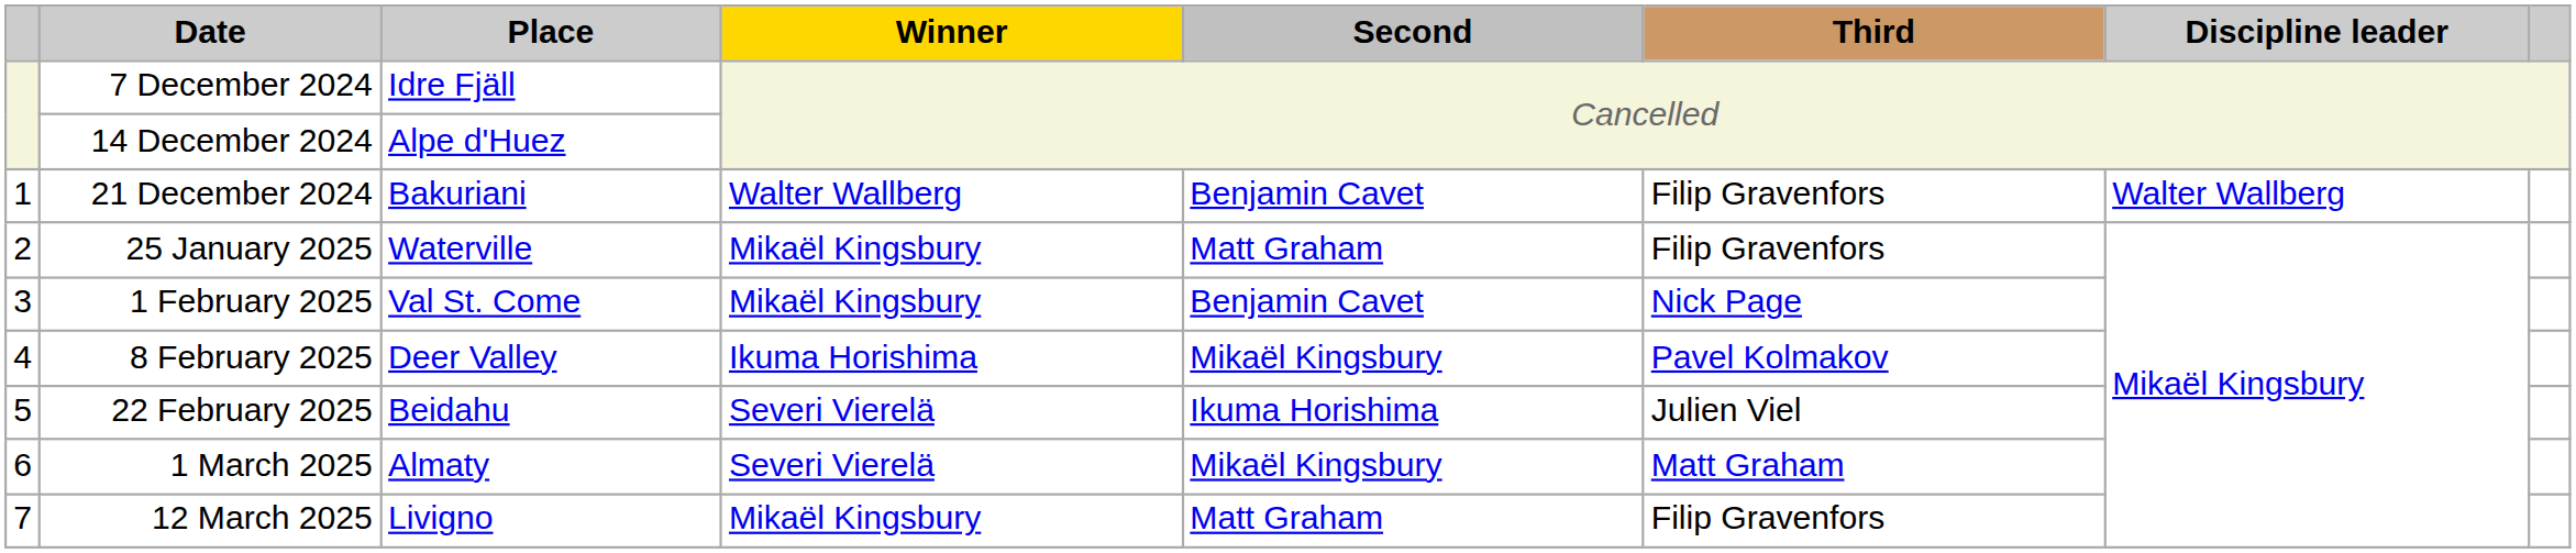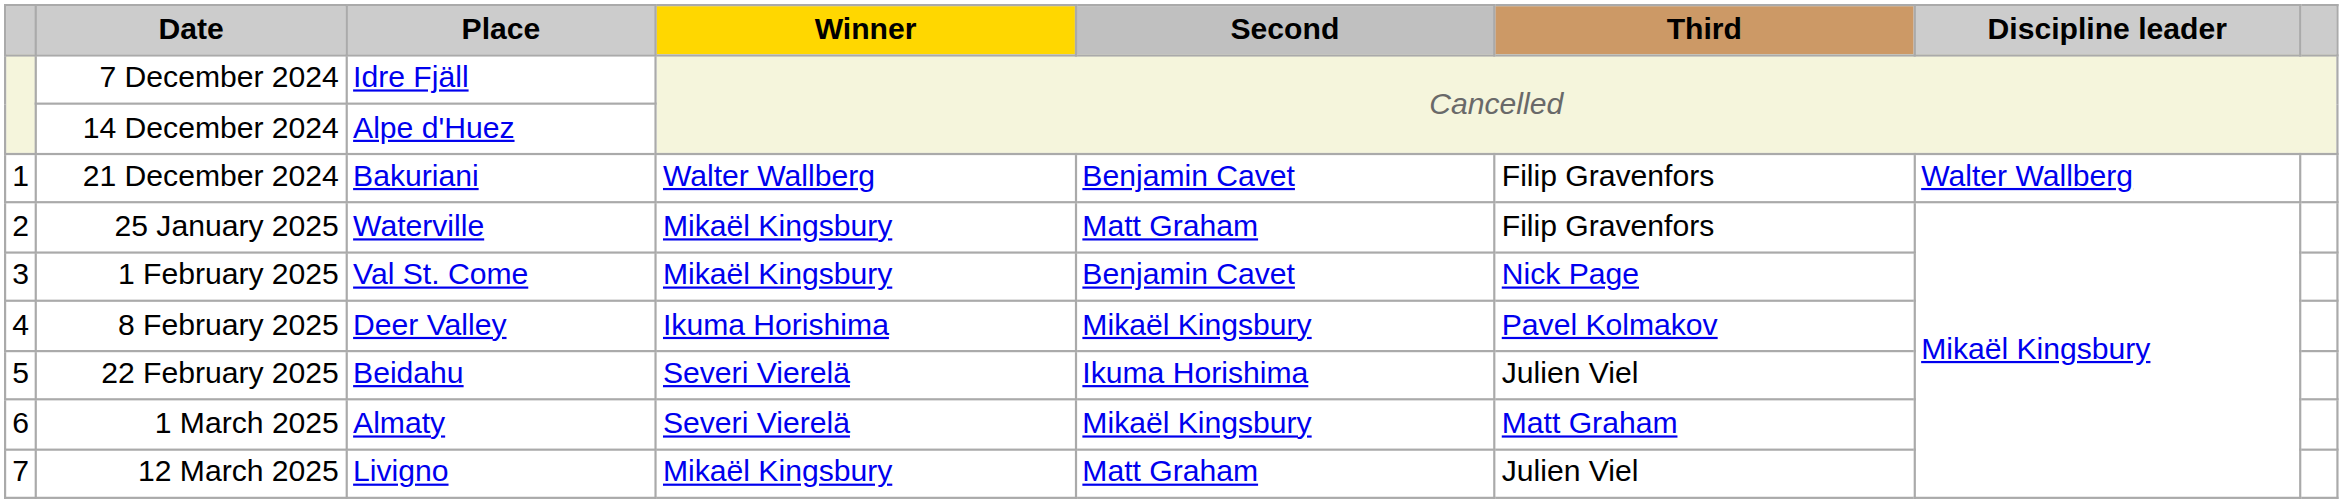 <table class="wikitable plainrowheaders" style="background:#fff; font-size:86%; line-height:16px; border:grey solid 1px; border-collapse:collapse;">
 <tr>
 <th scope="col" style="background:#ccc; width=10 px;"></th>
 <th scope="col" style="background:#ccc; width:135px;">Date</th>
 <th scope="col" style="background:#ccc; width:135px;">Place</th>
 <th scope="col" style="background:gold; width:185px;">Winner</th>
 <th scope="col" style="background:silver; width:185px;">Second</th>
 <th scope="col" style="background:#c96; width:185px;">Third</th>
 <th scope="col" style="background:#ccc; width:170px;">Discipline leader</th>
 <th scope="col" style="background:#ccc; width:10px;"></th>
 </tr>
 <tr>
 <td bgcolor="F5F5DC" rowspan=2 align="center"></td>
 <td align="right">7 December 2024</td>
 <td> <a href='#'>Idre Fjäll</a></td>
 <td colspan=5 rowspan=2 align=center bgcolor="F5F5DC" style=color:#696969><em>Cancelled</em></td>
 </tr>
 <tr>
 <td align="right">14 December 2024</td>
 <td> <a href='#'>Alpe d'Huez</a></td>
 </tr>
 <tr>
 <td align="center">1</td>
 <td align="right">21 December 2024</td>
 <td> <a href='#'>Bakuriani</a></td>
 <td> <a href='#'>Walter Wallberg</a></td>
 <td> <a href='#'>Benjamin Cavet</a></td>
 <td> Filip Gravenfors</td>
 <td> <a href='#'>Walter Wallberg</a></td>
 <td></td>
 </tr>
 <tr>
 <td align="center">2</td>
 <td align="right">25 January 2025</td>
 <td> <a href='#'>Waterville</a></td>
 <td> <a href='#'>Mikaël Kingsbury</a></td>
 <td> <a href='#'>Matt Graham</a></td>
 <td> Filip Gravenfors</td>
 <td rowspan="6"> <a href='#'>Mikaël Kingsbury</a></td>
 <td></td>
 </tr>
 <tr>
 <td align="center">3</td>
 <td align="right">1 February 2025</td>
 <td> <a href='#'>Val St. Come</a></td>
 <td> <a href='#'>Mikaël Kingsbury</a></td>
 <td> <a href='#'>Benjamin Cavet</a></td>
 <td> <a href='#'>Nick Page</a></td>
 <td></td>
 </tr>
 <tr>
 <td align="center">4</td>
 <td align="right">8 February 2025</td>
 <td> <a href='#'>Deer Valley</a></td>
 <td> <a href='#'>Ikuma Horishima</a></td>
 <td> <a href='#'>Mikaël Kingsbury</a></td>
 <td> <a href='#'>Pavel Kolmakov</a></td>
 <td></td>
 </tr>
 <tr>
 <td align="center">5</td>
 <td align="right">22 February 2025</td>
 <td> <a href='#'>Beidahu</a></td>
 <td> <a href='#'>Severi Vierelä</a></td>
 <td> <a href='#'>Ikuma Horishima</a></td>
 <td> Julien Viel</td>
 <td></td>
 </tr>
 <tr>
 <td align="center">6</td>
 <td align="right">1 March 2025</td>
 <td> <a href='#'>Almaty</a></td>
 <td> <a href='#'>Severi Vierelä</a></td>
 <td> <a href='#'>Mikaël Kingsbury</a></td>
 <td> <a href='#'>Matt Graham</a></td>
 <td></td>
 </tr>
 <tr>
 <td align="center">7</td>
 <td align="right">12 March 2025</td>
 <td> <a href='#'>Livigno</a></td>
 <td> <a href='#'>Mikaël Kingsbury</a></td>
 <td> <a href='#'>Matt Graham</a></td>
-<td> Filip Gravenfors</td>
+<td> Julien Viel</td>
 <td></td>
 </tr>
 </table>
